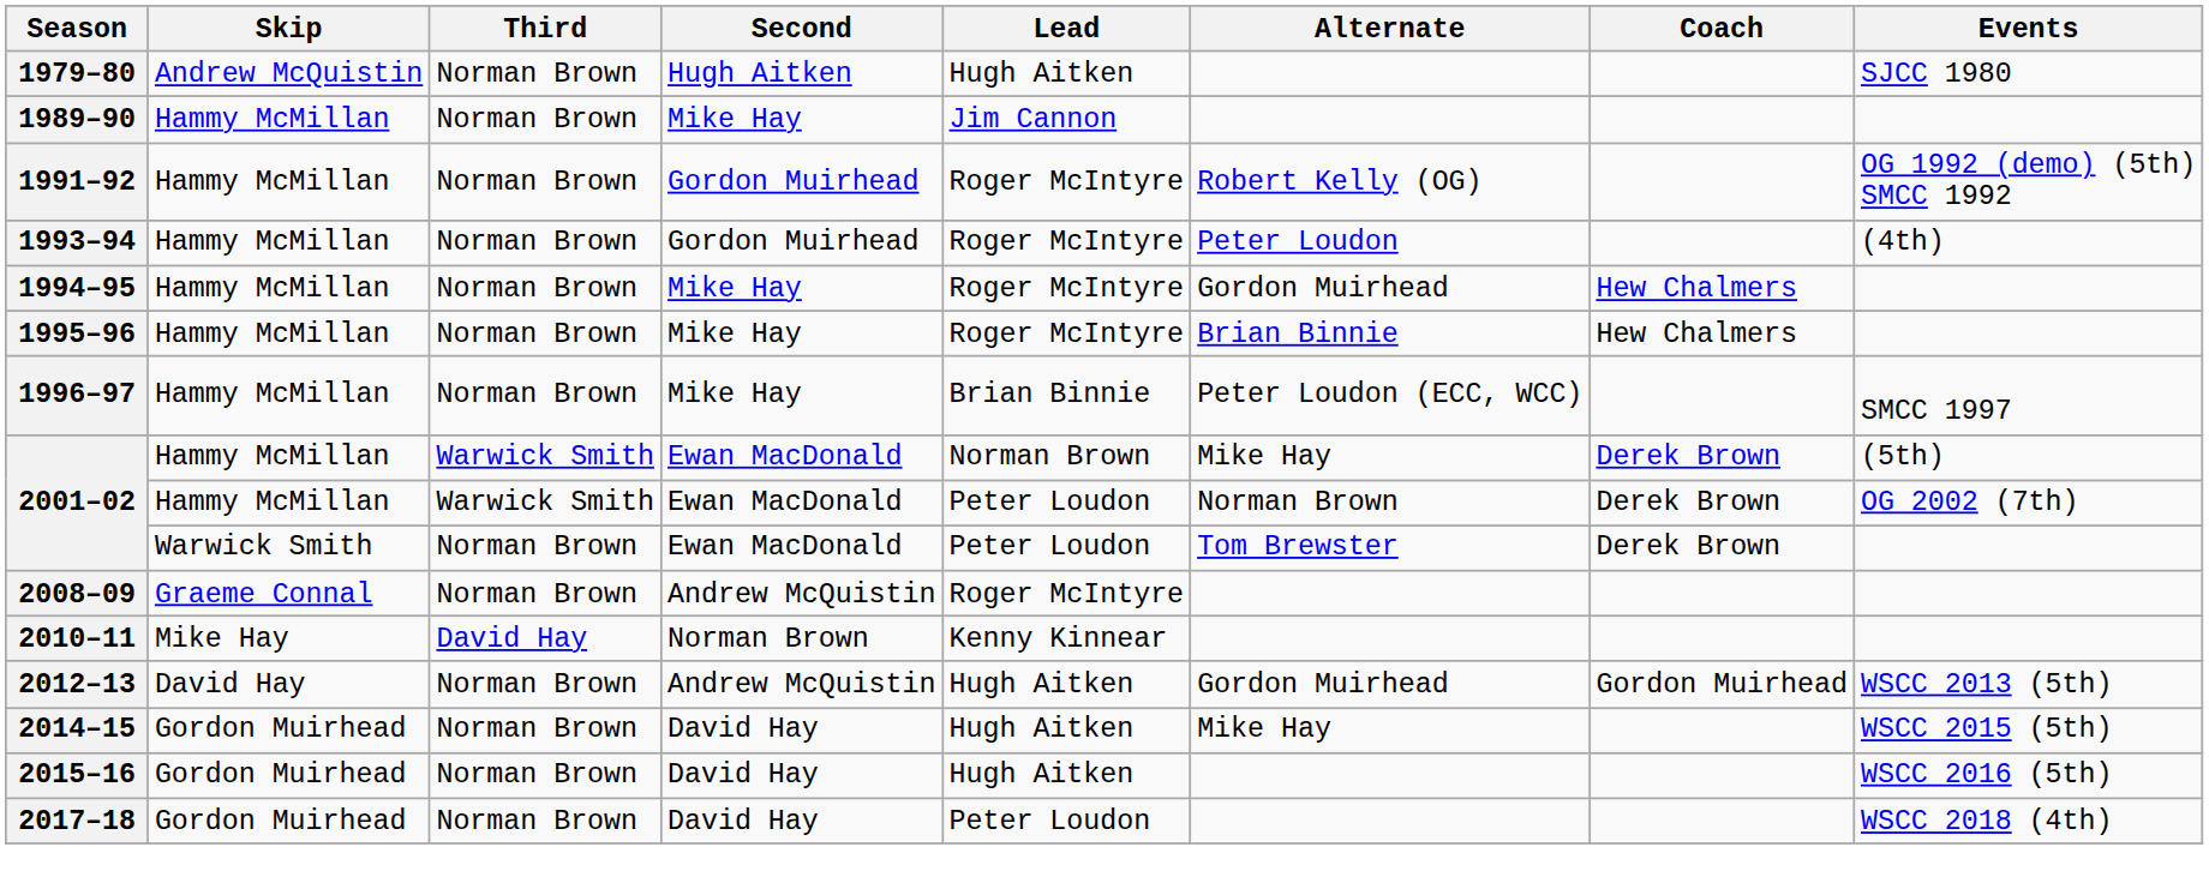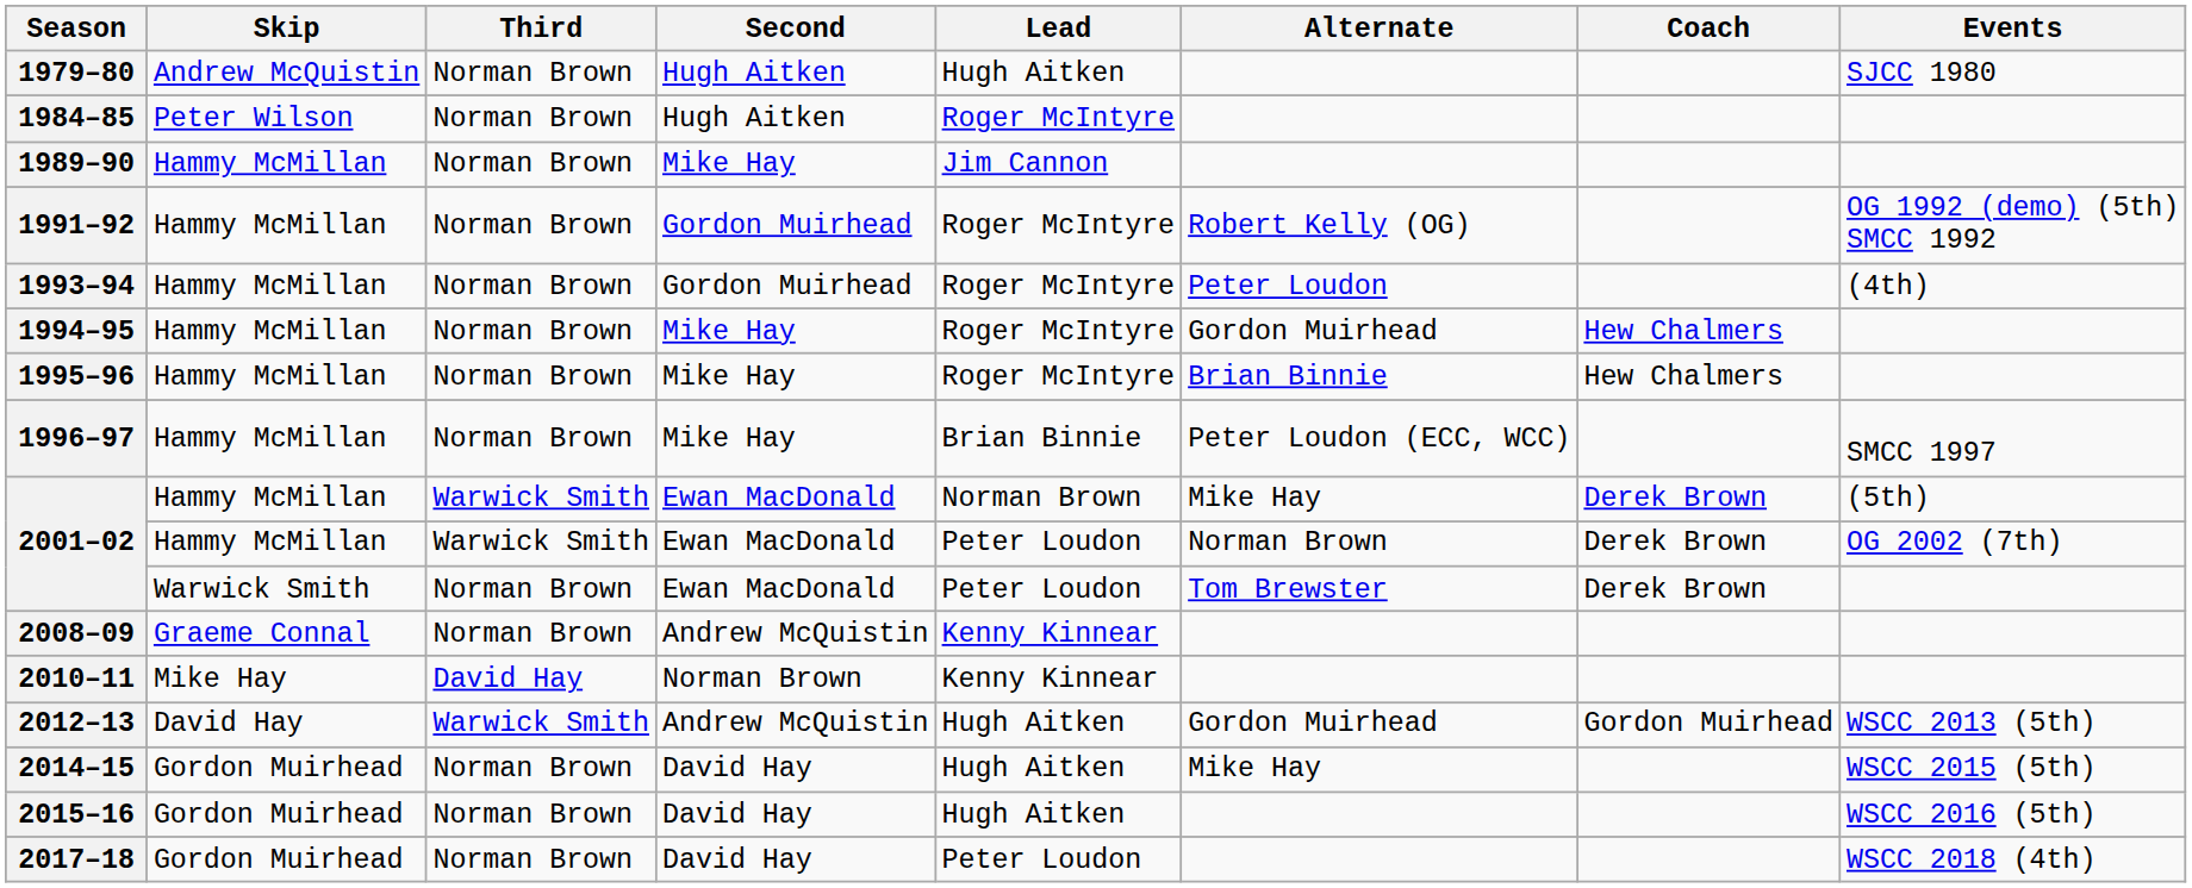 <table class="wikitable">
 <tr>
 <th scope="col" width=60>Season</th>
 <th scope="col">Skip</th>
 <th scope="col">Third</th>
 <th scope="col">Second</th>
 <th scope="col">Lead</th>
 <th scope="col">Alternate</th>
 <th scope="col">Coach</th>
 <th scope="col">Events</th>
 </tr>
 <tr>
 <th scope="row">1979–80</th>
 <td><a href='#'>Andrew McQuistin</a></td>
 <td>Norman Brown</td>
 <td><a href='#'>Hugh Aitken</a></td>
 <td>Hugh Aitken</td>
 <td></td>
 <td></td>
 <td><a href='#'>SJCC</a> 1980 <br> </td>
+</tr>
+<tr>
+<th scope="row">1984–85</th>
+<td><a href='#'>Peter Wilson</a></td>
+<td>Norman Brown</td>
+<td>Hugh Aitken</td>
+<td><a href='#'>Roger McIntyre</a></td>
+<td></td>
+<td></td>
+<td> </td>
 </tr>
 <tr>
 <th scope="row">1989–90</th>
 <td><a href='#'>Hammy McMillan</a></td>
 <td>Norman Brown</td>
 <td><a href='#'>Mike Hay</a></td>
 <td><a href='#'>Jim Cannon</a></td>
 <td></td>
 <td></td>
 <td> </td>
 </tr>
 <tr>
 <th scope="row">1991–92</th>
 <td>Hammy McMillan</td>
 <td>Norman Brown</td>
 <td><a href='#'>Gordon Muirhead</a></td>
 <td>Roger McIntyre</td>
 <td><a href='#'>Robert Kelly</a> (OG)</td>
 <td></td>
 <td><a href='#'>OG 1992 (demo)</a> (5th)<br><a href='#'>SMCC</a> 1992 <br> </td>
 </tr>
 <tr>
 <th scope="row">1993–94</th>
 <td>Hammy McMillan</td>
 <td>Norman Brown</td>
 <td>Gordon Muirhead</td>
 <td>Roger McIntyre</td>
 <td><a href='#'>Peter Loudon</a></td>
 <td></td>
 <td> (4th)</td>
 </tr>
 <tr>
 <th scope="row">1994–95</th>
 <td>Hammy McMillan</td>
 <td>Norman Brown</td>
 <td><a href='#'>Mike Hay</a></td>
 <td>Roger McIntyre</td>
 <td>Gordon Muirhead</td>
 <td><a href='#'>Hew Chalmers</a></td>
 <td> </td>
 </tr>
 <tr>
 <th scope="row">1995–96</th>
 <td>Hammy McMillan</td>
 <td>Norman Brown</td>
 <td>Mike Hay</td>
 <td>Roger McIntyre</td>
 <td><a href='#'>Brian Binnie</a></td>
 <td>Hew Chalmers</td>
 <td> </td>
 </tr>
 <tr>
 <th scope="row">1996–97</th>
 <td>Hammy McMillan</td>
 <td>Norman Brown</td>
 <td>Mike Hay</td>
 <td>Brian Binnie</td>
 <td>Peter Loudon (ECC, WCC)</td>
 <td></td>
 <td> <br>SMCC 1997 <br> </td>
 </tr>
 <tr>
 <th scope="row" rowspan=3>2001–02</th>
 <td>Hammy McMillan</td>
 <td><a href='#'>Warwick Smith</a></td>
 <td><a href='#'>Ewan MacDonald</a></td>
 <td>Norman Brown</td>
 <td>Mike Hay</td>
 <td><a href='#'>Derek Brown</a></td>
 <td> (5th)</td>
 </tr>
 <tr>
 <td>Hammy McMillan</td>
 <td>Warwick Smith</td>
 <td>Ewan MacDonald</td>
 <td>Peter Loudon</td>
 <td>Norman Brown</td>
 <td>Derek Brown</td>
 <td><a href='#'>OG 2002</a> (7th)</td>
 </tr>
 <tr>
 <td>Warwick Smith</td>
 <td>Norman Brown</td>
 <td>Ewan MacDonald</td>
 <td>Peter Loudon</td>
 <td><a href='#'>Tom Brewster</a></td>
 <td>Derek Brown</td>
 <td> </td>
 </tr>
 <tr>
 <th scope="row">2008–09</th>
 <td><a href='#'>Graeme Connal</a></td>
 <td>Norman Brown</td>
 <td>Andrew McQuistin</td>
-<td>Roger McIntyre</td>
+<td><a href='#'>Kenny Kinnear</a></td>
 <td></td>
 <td></td>
 <td></td>
 </tr>
 <tr>
 <th scope="row">2010–11</th>
 <td>Mike Hay</td>
 <td><a href='#'>David Hay</a></td>
 <td>Norman Brown</td>
 <td>Kenny Kinnear</td>
 <td></td>
 <td></td>
 <td></td>
 </tr>
 <tr>
 <th scope="row">2012–13</th>
 <td>David Hay</td>
-<td>Norman Brown</td>
+<td><a href='#'>Warwick Smith</a></td>
 <td>Andrew McQuistin</td>
 <td>Hugh Aitken</td>
 <td>Gordon Muirhead</td>
 <td>Gordon Muirhead</td>
 <td><a href='#'>WSCC 2013</a> (5th)</td>
 </tr>
 <tr>
 <th scope="row">2014–15</th>
 <td>Gordon Muirhead</td>
 <td>Norman Brown</td>
 <td>David Hay</td>
 <td>Hugh Aitken</td>
 <td>Mike Hay</td>
 <td></td>
 <td><a href='#'>WSCC 2015</a> (5th)</td>
 </tr>
 <tr>
 <th scope="row">2015–16</th>
 <td>Gordon Muirhead</td>
 <td>Norman Brown</td>
 <td>David Hay</td>
 <td>Hugh Aitken</td>
 <td></td>
 <td></td>
 <td><a href='#'>WSCC 2016</a> (5th)</td>
 </tr>
 <tr>
 <th scope="row">2017–18</th>
 <td>Gordon Muirhead</td>
 <td>Norman Brown</td>
 <td>David Hay</td>
 <td>Peter Loudon</td>
 <td></td>
 <td></td>
 <td><a href='#'>WSCC 2018</a> (4th)</td>
 </tr>
 </table>
